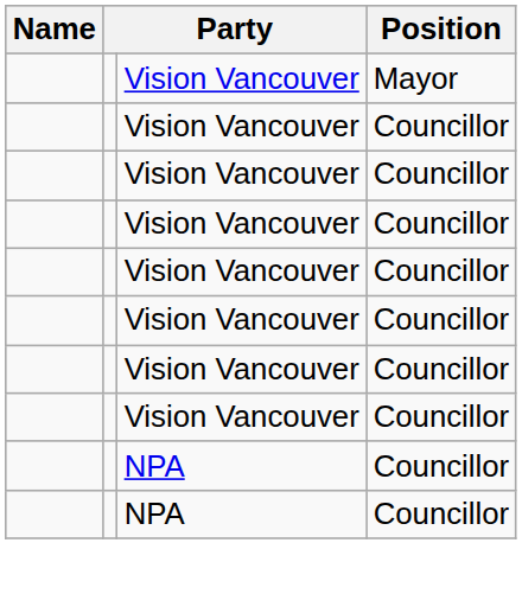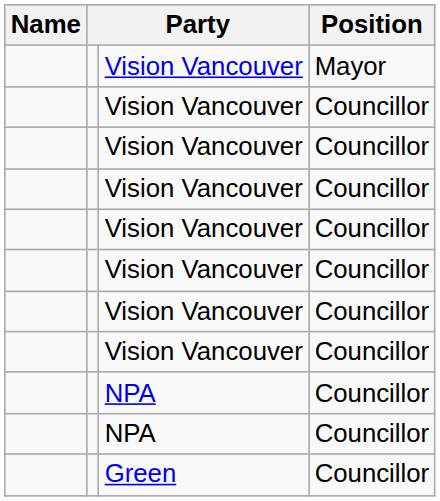 <table class="wikitable">
 <tr>
 <th>Name</th>
 <th colspan="2">Party</th>
 <th>Position</th>
 </tr>
 <tr>
 <td></td>
 <td></td>
 <td><a href='#'>Vision Vancouver</a></td>
 <td>Mayor</td>
 </tr>
 <tr>
 <td></td>
 <td></td>
 <td>Vision Vancouver</td>
 <td>Councillor</td>
 </tr>
 <tr>
 <td></td>
 <td></td>
 <td>Vision Vancouver</td>
 <td>Councillor</td>
 </tr>
 <tr>
 <td></td>
 <td></td>
 <td>Vision Vancouver</td>
 <td>Councillor</td>
 </tr>
 <tr>
 <td></td>
 <td></td>
 <td>Vision Vancouver</td>
 <td>Councillor</td>
 </tr>
 <tr>
 <td></td>
 <td></td>
 <td>Vision Vancouver</td>
 <td>Councillor</td>
 </tr>
 <tr>
 <td></td>
 <td></td>
 <td>Vision Vancouver</td>
 <td>Councillor</td>
 </tr>
 <tr>
 <td></td>
 <td></td>
 <td>Vision Vancouver</td>
 <td>Councillor</td>
 </tr>
 <tr>
 <td></td>
 <td></td>
 <td><a href='#'>NPA</a></td>
 <td>Councillor</td>
 </tr>
 <tr>
 <td></td>
 <td></td>
 <td>NPA</td>
 <td>Councillor</td>
 </tr>
+<tr>
+<td></td>
+<td></td>
+<td><a href='#'>Green</a></td>
+<td>Councillor</td>
+</tr>
 </table>
